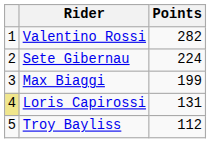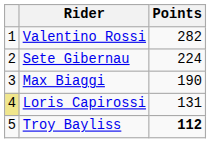 <table class="wikitable" style="font-size: 95%;">
 <tr>
 <th></th>
 <th>Rider</th>
 <th>Points</th>
 </tr>
 <tr>
 <td align=center>1</td>
 <td> <a href='#'>Valentino Rossi</a></td>
 <td align=right>282</td>
 </tr>
 <tr>
 <td align=center>2</td>
 <td> <a href='#'>Sete Gibernau</a></td>
 <td align=right>224</td>
 </tr>
 <tr>
 <td align=center>3</td>
 <td> <a href='#'>Max Biaggi</a></td>
-<td align=right>199</td>
+<td align=right>190</td>
 </tr>
 <tr>
 <td align=center style="background: khaki;">4</td>
 <td> <a href='#'>Loris Capirossi</a></td>
 <td align=right>131</td>
 </tr>
 <tr>
 <td align=center>5</td>
 <td> <a href='#'>Troy Bayliss</a></td>
-<td align=right>112</td>
+<td align=right><strong>112</strong></td>
 </tr>
 </table>
